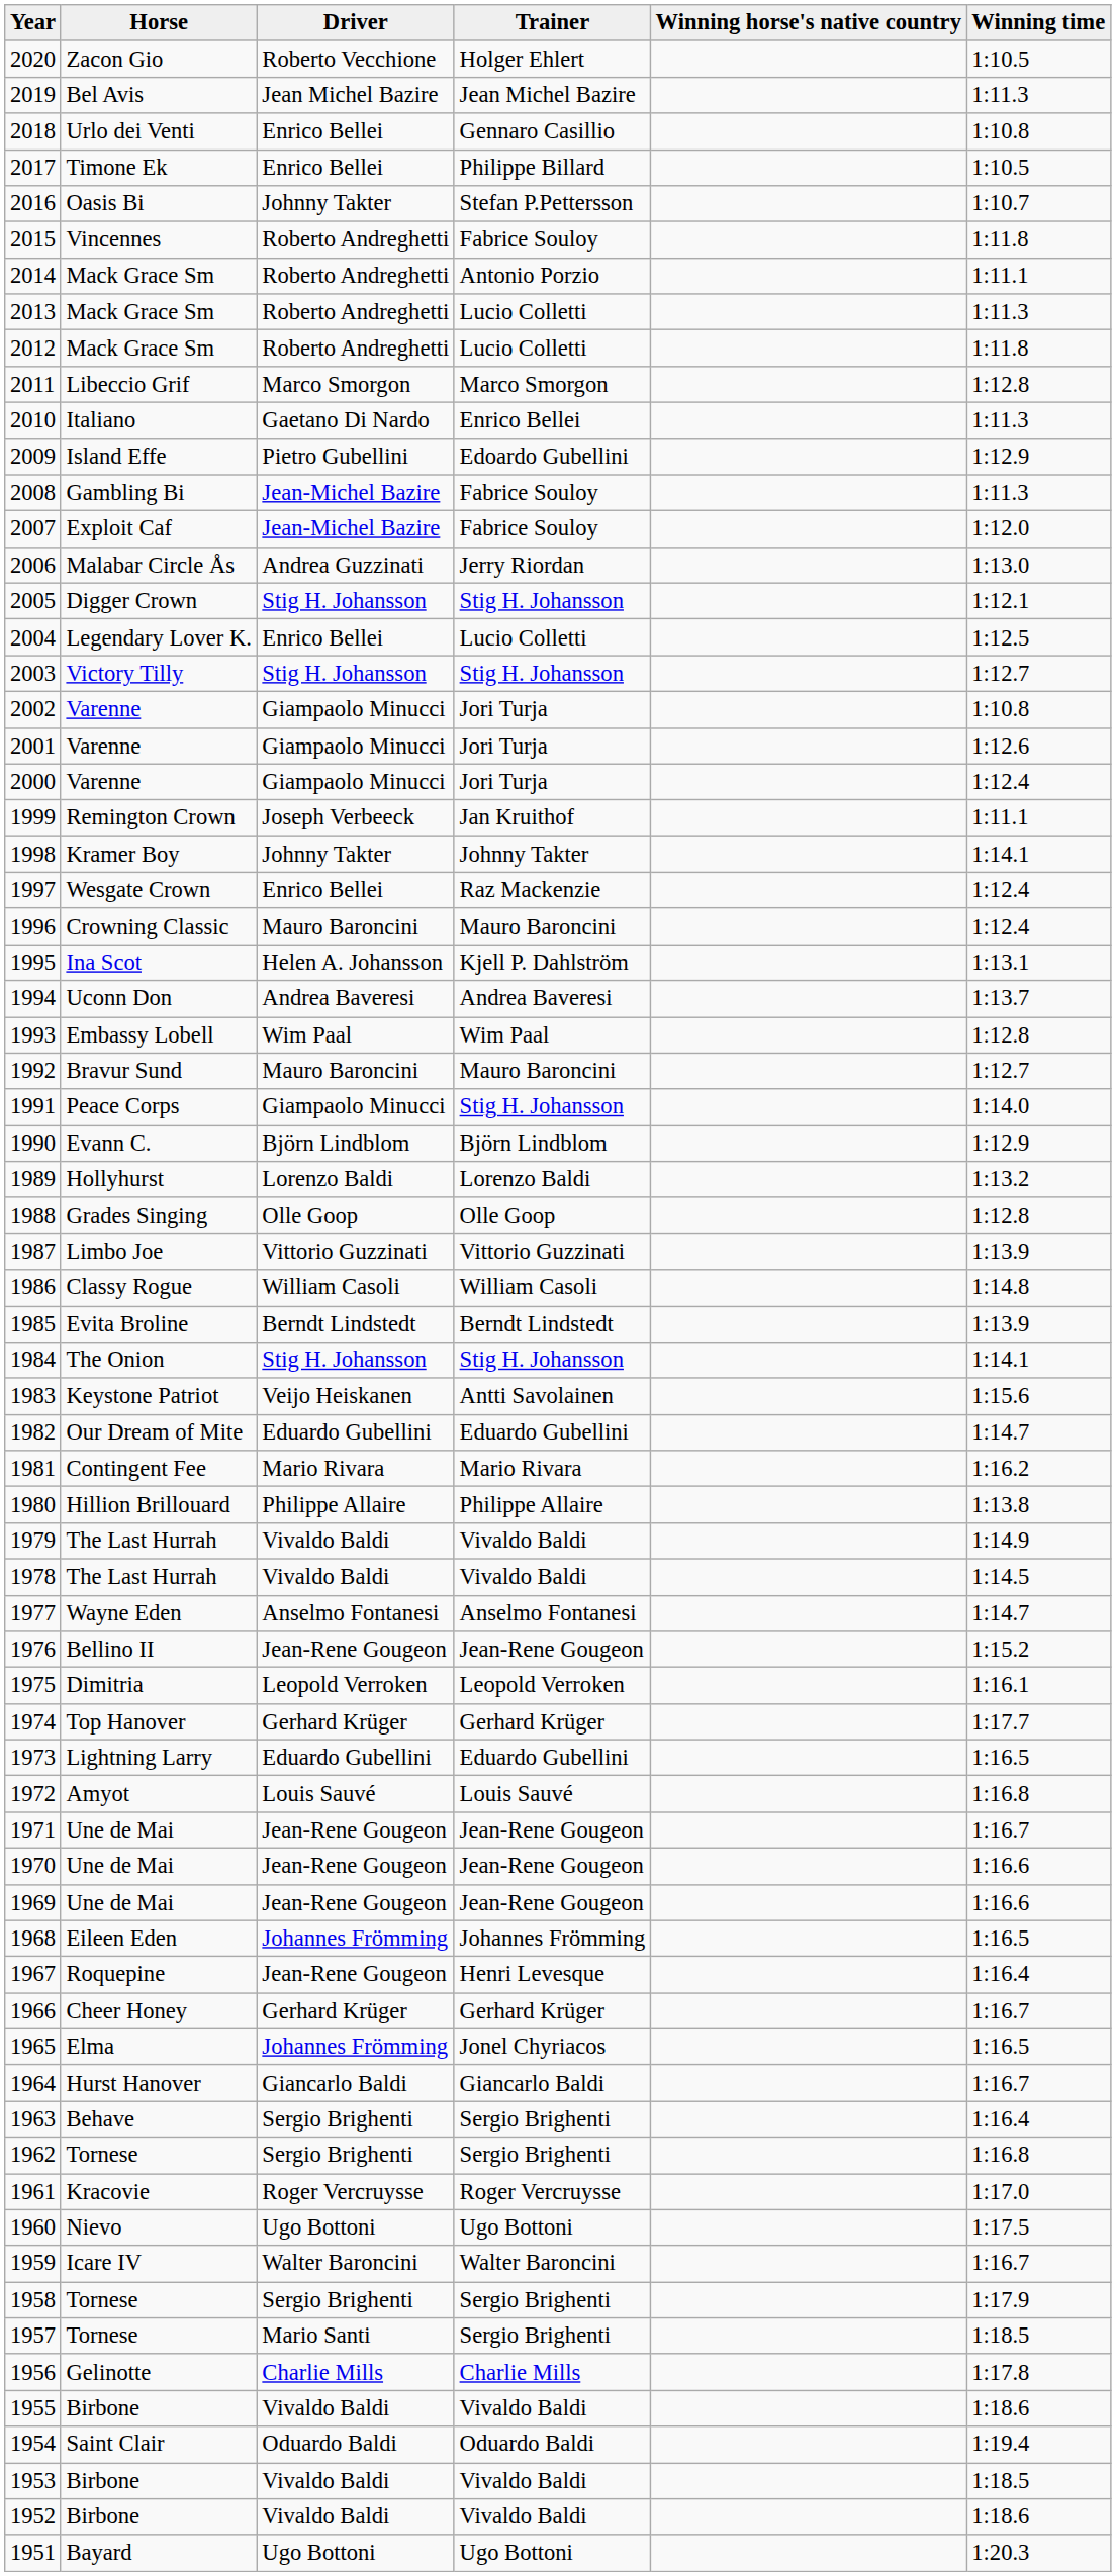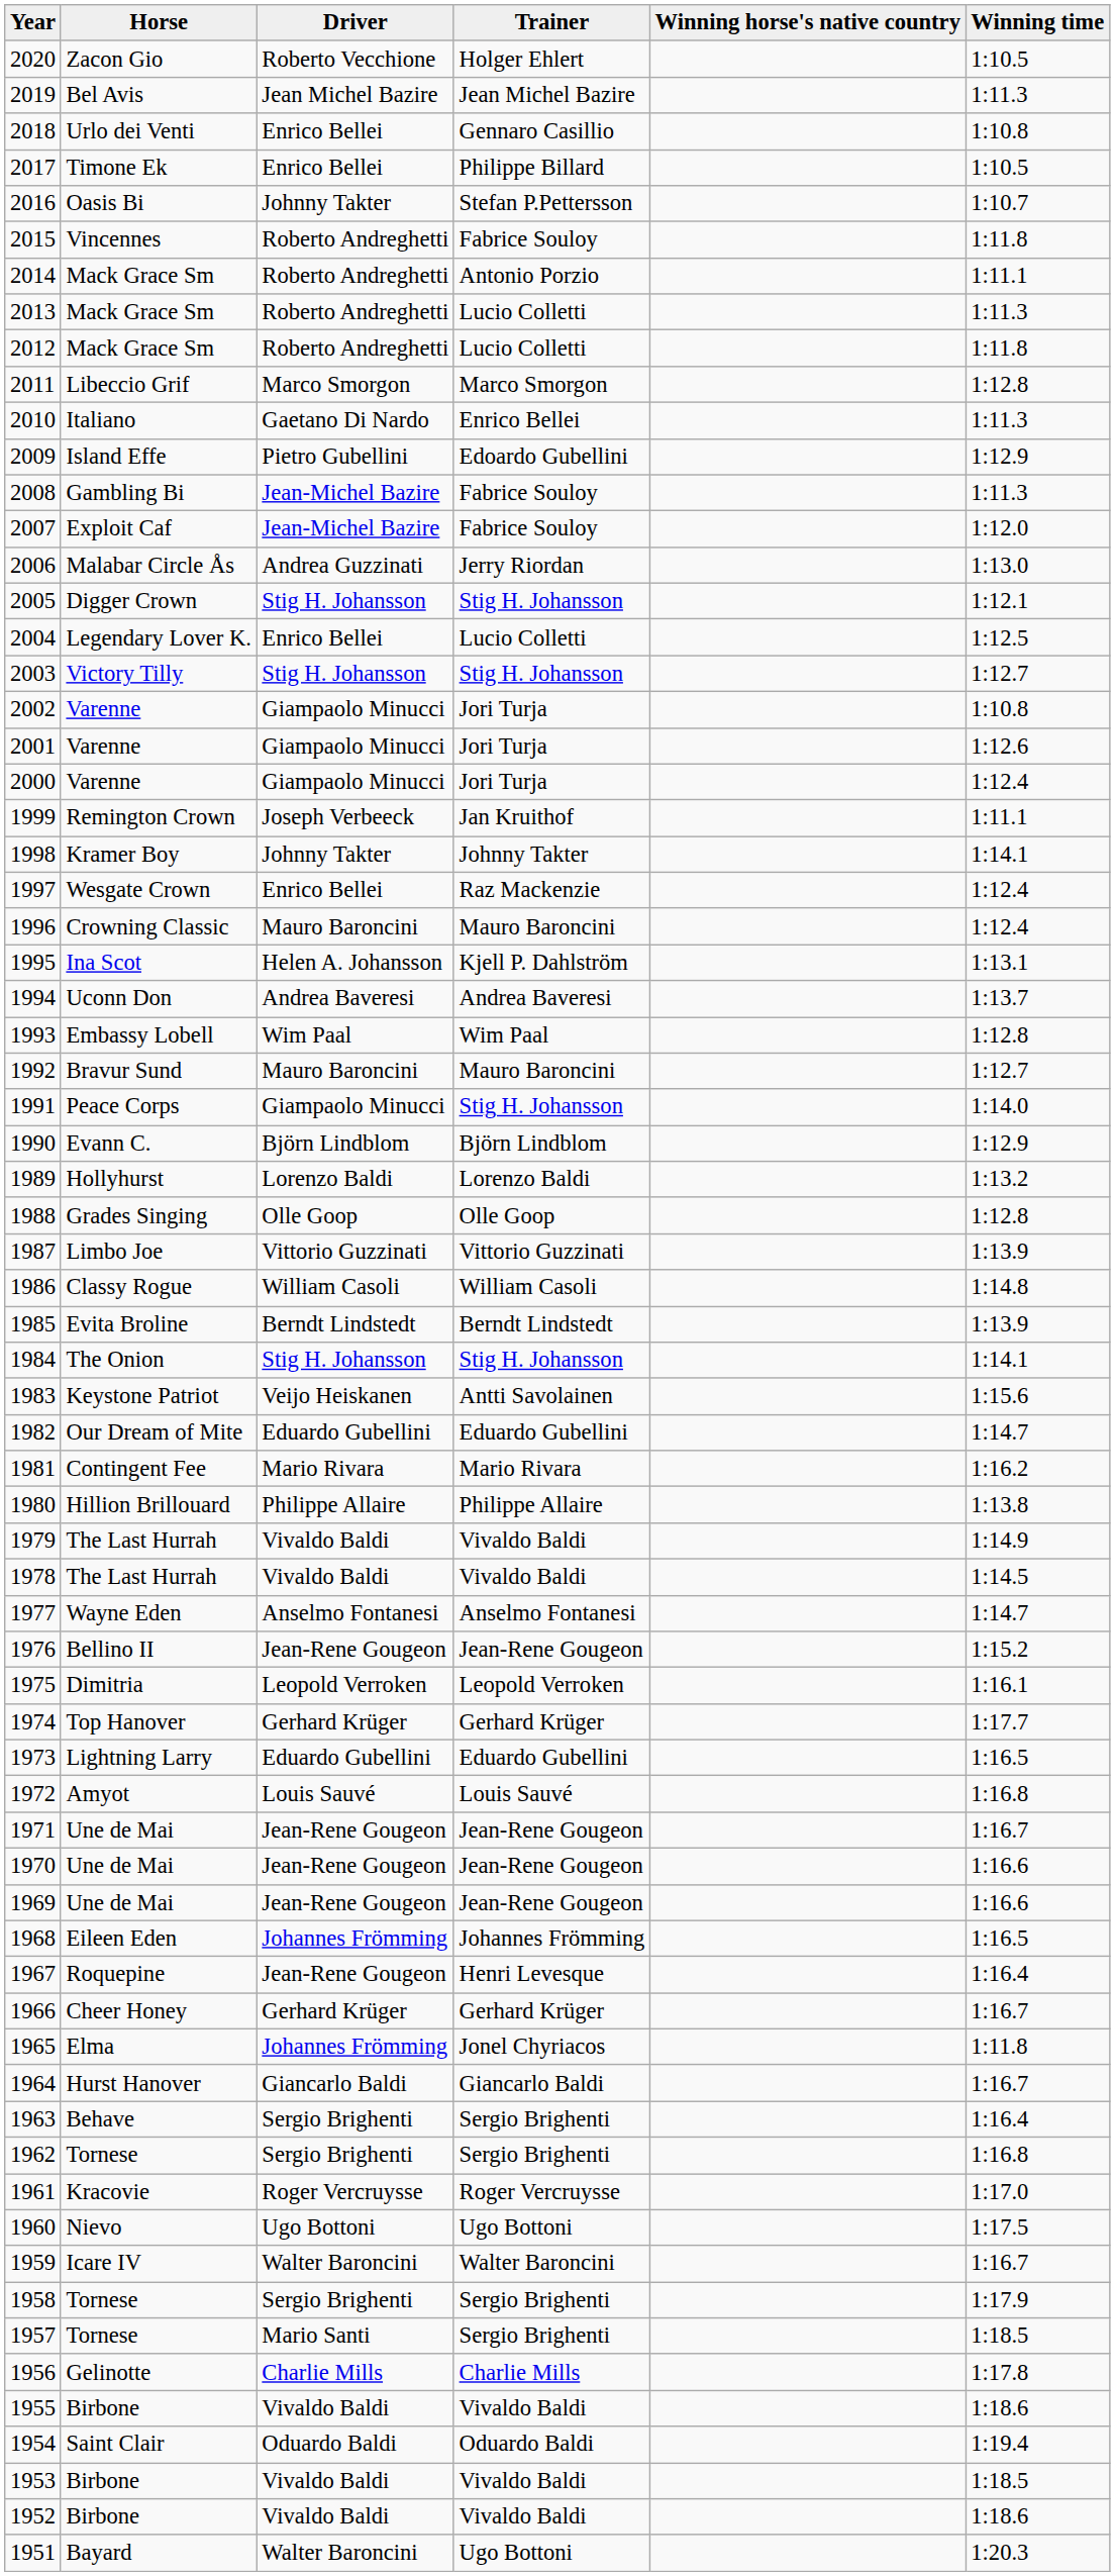 <table class="wikitable">
 <tr ---- align="center">
 <th align="left" style="background:#efefef;">Year</th>
 <th align="left" style="background:#efefef;">Horse</th>
 <th align="left" style="background:#efefef;">Driver</th>
 <th align="left" style="background:#efefef;">Trainer</th>
 <th align="left" style="background:#efefef;">Winning horse's native country</th>
 <th align="left" style="background:#efefef;">Winning time</th>
 </tr>
 <tr ---->
 <td>2020</td>
 <td>Zacon Gio</td>
 <td>Roberto Vecchione</td>
 <td>Holger Ehlert</td>
 <td></td>
 <td>1:10.5</td>
 </tr>
 <tr ---->
 <td>2019</td>
 <td>Bel Avis</td>
 <td>Jean Michel Bazire</td>
 <td>Jean Michel Bazire</td>
 <td></td>
 <td>1:11.3</td>
 </tr>
 <tr ---->
 <td>2018</td>
 <td>Urlo dei Venti</td>
 <td>Enrico Bellei</td>
 <td>Gennaro Casillio</td>
 <td></td>
 <td>1:10.8</td>
 </tr>
 <tr ---->
 <td>2017</td>
 <td>Timone Ek</td>
 <td>Enrico Bellei</td>
 <td>Philippe Billard</td>
 <td></td>
 <td>1:10.5</td>
 </tr>
 <tr ---->
 <td>2016</td>
 <td>Oasis Bi</td>
 <td>Johnny Takter</td>
 <td>Stefan P.Pettersson</td>
 <td></td>
 <td>1:10.7</td>
 </tr>
 <tr ---->
 <td>2015</td>
 <td>Vincennes</td>
 <td>Roberto Andreghetti</td>
 <td>Fabrice Souloy</td>
 <td></td>
 <td>1:11.8</td>
 </tr>
 <tr ---->
 <td>2014</td>
 <td>Mack Grace Sm</td>
 <td>Roberto Andreghetti</td>
 <td>Antonio Porzio</td>
 <td></td>
 <td>1:11.1</td>
 </tr>
 <tr ---->
 <td>2013</td>
 <td>Mack Grace Sm</td>
 <td>Roberto Andreghetti</td>
 <td>Lucio Colletti</td>
 <td></td>
 <td>1:11.3</td>
 </tr>
 <tr ---->
 <td>2012</td>
 <td>Mack Grace Sm</td>
 <td>Roberto Andreghetti</td>
 <td>Lucio Colletti</td>
 <td></td>
 <td>1:11.8</td>
 </tr>
 <tr ---->
 <td>2011</td>
 <td>Libeccio Grif</td>
 <td>Marco Smorgon</td>
 <td>Marco Smorgon</td>
 <td></td>
 <td>1:12.8</td>
 </tr>
 <tr ---->
 <td>2010</td>
 <td>Italiano</td>
 <td>Gaetano Di Nardo</td>
 <td>Enrico Bellei</td>
 <td></td>
 <td>1:11.3</td>
 </tr>
 <tr ---->
 <td>2009</td>
 <td>Island Effe</td>
 <td>Pietro Gubellini</td>
 <td>Edoardo Gubellini</td>
 <td></td>
 <td>1:12.9</td>
 </tr>
 <tr ---->
 <td>2008</td>
 <td>Gambling Bi</td>
 <td><a href='#'>Jean-Michel Bazire</a></td>
 <td>Fabrice Souloy</td>
 <td></td>
 <td>1:11.3</td>
 </tr>
 <tr ---->
 <td>2007</td>
 <td>Exploit Caf</td>
 <td><a href='#'>Jean-Michel Bazire</a></td>
 <td>Fabrice Souloy</td>
 <td></td>
 <td>1:12.0</td>
 </tr>
 <tr ---->
 <td>2006</td>
 <td>Malabar Circle Ås</td>
 <td>Andrea Guzzinati</td>
 <td>Jerry Riordan</td>
 <td></td>
 <td>1:13.0</td>
 </tr>
 <tr ---->
 <td>2005</td>
 <td>Digger Crown</td>
 <td><a href='#'>Stig H. Johansson</a></td>
 <td><a href='#'>Stig H. Johansson</a></td>
 <td></td>
 <td>1:12.1</td>
 </tr>
 <tr ---->
 <td>2004</td>
 <td>Legendary Lover K.</td>
 <td>Enrico Bellei</td>
 <td>Lucio Colletti</td>
 <td></td>
 <td>1:12.5</td>
 </tr>
 <tr ---->
 <td>2003</td>
 <td><a href='#'>Victory Tilly</a></td>
 <td><a href='#'>Stig H. Johansson</a></td>
 <td><a href='#'>Stig H. Johansson</a></td>
 <td></td>
 <td>1:12.7</td>
 </tr>
 <tr ---->
 <td>2002</td>
 <td><a href='#'>Varenne</a></td>
 <td>Giampaolo Minucci</td>
 <td>Jori Turja</td>
 <td></td>
 <td>1:10.8</td>
 </tr>
 <tr ---->
 <td>2001</td>
 <td>Varenne</td>
 <td>Giampaolo Minucci</td>
 <td>Jori Turja</td>
 <td></td>
 <td>1:12.6</td>
 </tr>
 <tr ---->
 <td>2000</td>
 <td>Varenne</td>
 <td>Giampaolo Minucci</td>
 <td>Jori Turja</td>
 <td></td>
 <td>1:12.4</td>
 </tr>
 <tr ---->
 <td>1999</td>
 <td>Remington Crown</td>
 <td>Joseph Verbeeck</td>
 <td>Jan Kruithof</td>
 <td></td>
 <td>1:11.1</td>
 </tr>
 <tr ---->
 <td>1998</td>
 <td>Kramer Boy</td>
 <td>Johnny Takter</td>
 <td>Johnny Takter</td>
 <td></td>
 <td>1:14.1</td>
 </tr>
 <tr ---->
 <td>1997</td>
 <td>Wesgate Crown</td>
 <td>Enrico Bellei</td>
 <td>Raz Mackenzie</td>
 <td></td>
 <td>1:12.4</td>
 </tr>
 <tr ---->
 <td>1996</td>
 <td>Crowning Classic</td>
 <td>Mauro Baroncini</td>
 <td>Mauro Baroncini</td>
 <td></td>
 <td>1:12.4</td>
 </tr>
 <tr ---->
 <td>1995</td>
 <td><a href='#'>Ina Scot</a></td>
 <td>Helen A. Johansson</td>
 <td>Kjell P. Dahlström</td>
 <td></td>
 <td>1:13.1</td>
 </tr>
 <tr ---->
 <td>1994</td>
 <td>Uconn Don</td>
 <td>Andrea Baveresi</td>
 <td>Andrea Baveresi</td>
 <td></td>
 <td>1:13.7</td>
 </tr>
 <tr ---->
 <td>1993</td>
 <td>Embassy Lobell</td>
 <td>Wim Paal</td>
 <td>Wim Paal</td>
 <td></td>
 <td>1:12.8</td>
 </tr>
 <tr ---->
 <td>1992</td>
 <td>Bravur Sund</td>
 <td>Mauro Baroncini</td>
 <td>Mauro Baroncini</td>
 <td></td>
 <td>1:12.7</td>
 </tr>
 <tr ---->
 <td>1991</td>
 <td>Peace Corps</td>
 <td>Giampaolo Minucci</td>
 <td><a href='#'>Stig H. Johansson</a></td>
 <td></td>
 <td>1:14.0</td>
 </tr>
 <tr ---->
 <td>1990</td>
 <td>Evann C.</td>
 <td>Björn Lindblom</td>
 <td>Björn Lindblom</td>
 <td></td>
 <td>1:12.9</td>
 </tr>
 <tr ---->
 <td>1989</td>
 <td>Hollyhurst</td>
 <td>Lorenzo Baldi</td>
 <td>Lorenzo Baldi</td>
 <td></td>
 <td>1:13.2</td>
 </tr>
 <tr ---->
 <td>1988</td>
 <td>Grades Singing</td>
 <td>Olle Goop</td>
 <td>Olle Goop</td>
 <td></td>
 <td>1:12.8</td>
 </tr>
 <tr ---->
 <td>1987</td>
 <td>Limbo Joe</td>
 <td>Vittorio Guzzinati</td>
 <td>Vittorio Guzzinati</td>
 <td></td>
 <td>1:13.9</td>
 </tr>
 <tr ---->
 <td>1986</td>
 <td>Classy Rogue</td>
 <td>William Casoli</td>
 <td>William Casoli</td>
 <td></td>
 <td>1:14.8</td>
 </tr>
 <tr ---->
 <td>1985</td>
 <td>Evita Broline</td>
 <td>Berndt Lindstedt</td>
 <td>Berndt Lindstedt</td>
 <td></td>
 <td>1:13.9</td>
 </tr>
 <tr ---->
 <td>1984</td>
 <td>The Onion</td>
 <td><a href='#'>Stig H. Johansson</a></td>
 <td><a href='#'>Stig H. Johansson</a></td>
 <td></td>
 <td>1:14.1</td>
 </tr>
 <tr ---->
 <td>1983</td>
 <td>Keystone Patriot</td>
 <td>Veijo Heiskanen</td>
 <td>Antti Savolainen</td>
 <td></td>
 <td>1:15.6</td>
 </tr>
 <tr ---->
 <td>1982</td>
 <td>Our Dream of Mite</td>
 <td>Eduardo Gubellini</td>
 <td>Eduardo Gubellini</td>
 <td></td>
 <td>1:14.7</td>
 </tr>
 <tr ---->
 <td>1981</td>
 <td>Contingent Fee</td>
 <td>Mario Rivara</td>
 <td>Mario Rivara</td>
 <td></td>
 <td>1:16.2</td>
 </tr>
 <tr ---->
 <td>1980</td>
 <td>Hillion Brillouard</td>
 <td>Philippe Allaire</td>
 <td>Philippe Allaire</td>
 <td></td>
 <td>1:13.8</td>
 </tr>
 <tr ---->
 <td>1979</td>
 <td>The Last Hurrah</td>
 <td>Vivaldo Baldi</td>
 <td>Vivaldo Baldi</td>
 <td></td>
 <td>1:14.9</td>
 </tr>
 <tr ---->
 <td>1978</td>
 <td>The Last Hurrah</td>
 <td>Vivaldo Baldi</td>
 <td>Vivaldo Baldi</td>
 <td></td>
 <td>1:14.5</td>
 </tr>
 <tr ---->
 <td>1977</td>
 <td>Wayne Eden</td>
 <td>Anselmo Fontanesi</td>
 <td>Anselmo Fontanesi</td>
 <td></td>
 <td>1:14.7</td>
 </tr>
 <tr ---->
 <td>1976</td>
 <td>Bellino II</td>
 <td>Jean-Rene Gougeon</td>
 <td>Jean-Rene Gougeon</td>
 <td></td>
 <td>1:15.2</td>
 </tr>
 <tr ---->
 <td>1975</td>
 <td>Dimitria</td>
 <td>Leopold Verroken</td>
 <td>Leopold Verroken</td>
 <td></td>
 <td>1:16.1</td>
 </tr>
 <tr ---->
 <td>1974</td>
 <td>Top Hanover</td>
 <td>Gerhard Krüger</td>
 <td>Gerhard Krüger</td>
 <td></td>
 <td>1:17.7</td>
 </tr>
 <tr ---->
 <td>1973</td>
 <td>Lightning Larry</td>
 <td>Eduardo Gubellini</td>
 <td>Eduardo Gubellini</td>
 <td></td>
 <td>1:16.5</td>
 </tr>
 <tr ---->
 <td>1972</td>
 <td>Amyot</td>
 <td>Louis Sauvé</td>
 <td>Louis Sauvé</td>
 <td></td>
 <td>1:16.8</td>
 </tr>
 <tr ---->
 <td>1971</td>
 <td>Une de Mai</td>
 <td>Jean-Rene Gougeon</td>
 <td>Jean-Rene Gougeon</td>
 <td></td>
 <td>1:16.7</td>
 </tr>
 <tr ---->
 <td>1970</td>
 <td>Une de Mai</td>
 <td>Jean-Rene Gougeon</td>
 <td>Jean-Rene Gougeon</td>
 <td></td>
 <td>1:16.6</td>
 </tr>
 <tr ---->
 <td>1969</td>
 <td>Une de Mai</td>
 <td>Jean-Rene Gougeon</td>
 <td>Jean-Rene Gougeon</td>
 <td></td>
 <td>1:16.6</td>
 </tr>
 <tr ---->
 <td>1968</td>
 <td>Eileen Eden</td>
 <td><a href='#'>Johannes Frömming</a></td>
 <td>Johannes Frömming</td>
 <td></td>
 <td>1:16.5</td>
 </tr>
 <tr ---->
 <td>1967</td>
 <td>Roquepine</td>
 <td>Jean-Rene Gougeon</td>
 <td>Henri Levesque</td>
 <td></td>
 <td>1:16.4</td>
 </tr>
 <tr ---->
 <td>1966</td>
 <td>Cheer Honey</td>
 <td>Gerhard Krüger</td>
 <td>Gerhard Krüger</td>
 <td></td>
 <td>1:16.7</td>
 </tr>
 <tr ---->
 <td>1965</td>
 <td>Elma</td>
 <td><a href='#'>Johannes Frömming</a></td>
 <td>Jonel Chyriacos</td>
 <td></td>
-<td>1:16.5</td>
+<td>1:11.8</td>
 </tr>
 <tr ---->
 <td>1964</td>
 <td>Hurst Hanover</td>
 <td>Giancarlo Baldi</td>
 <td>Giancarlo Baldi</td>
 <td></td>
 <td>1:16.7</td>
 </tr>
 <tr ---->
 <td>1963</td>
 <td>Behave</td>
 <td>Sergio Brighenti</td>
 <td>Sergio Brighenti</td>
 <td></td>
 <td>1:16.4</td>
 </tr>
 <tr ---->
 <td>1962</td>
 <td>Tornese</td>
 <td>Sergio Brighenti</td>
 <td>Sergio Brighenti</td>
 <td></td>
 <td>1:16.8</td>
 </tr>
 <tr ---->
 <td>1961</td>
 <td>Kracovie</td>
 <td>Roger Vercruysse</td>
 <td>Roger Vercruysse</td>
 <td></td>
 <td>1:17.0</td>
 </tr>
 <tr ---->
 <td>1960</td>
 <td>Nievo</td>
 <td>Ugo Bottoni</td>
 <td>Ugo Bottoni</td>
 <td></td>
 <td>1:17.5</td>
 </tr>
 <tr ---->
 <td>1959</td>
 <td>Icare IV</td>
 <td>Walter Baroncini</td>
 <td>Walter Baroncini</td>
 <td></td>
 <td>1:16.7</td>
 </tr>
 <tr ---->
 <td>1958</td>
 <td>Tornese</td>
 <td>Sergio Brighenti</td>
 <td>Sergio Brighenti</td>
 <td></td>
 <td>1:17.9</td>
 </tr>
 <tr ---->
 <td>1957</td>
 <td>Tornese</td>
 <td>Mario Santi</td>
 <td>Sergio Brighenti</td>
 <td></td>
 <td>1:18.5</td>
 </tr>
 <tr ---->
 <td>1956</td>
 <td>Gelinotte</td>
 <td><a href='#'>Charlie Mills</a></td>
 <td><a href='#'>Charlie Mills</a></td>
 <td></td>
 <td>1:17.8</td>
 </tr>
 <tr ---->
 <td>1955</td>
 <td>Birbone</td>
 <td>Vivaldo Baldi</td>
 <td>Vivaldo Baldi</td>
 <td></td>
 <td>1:18.6</td>
 </tr>
 <tr ---->
 <td>1954</td>
 <td>Saint Clair</td>
 <td>Oduardo Baldi</td>
 <td>Oduardo Baldi</td>
 <td></td>
 <td>1:19.4</td>
 </tr>
 <tr ---->
 <td>1953</td>
 <td>Birbone</td>
 <td>Vivaldo Baldi</td>
 <td>Vivaldo Baldi</td>
 <td></td>
 <td>1:18.5</td>
 </tr>
 <tr ---->
 <td>1952</td>
 <td>Birbone</td>
 <td>Vivaldo Baldi</td>
 <td>Vivaldo Baldi</td>
 <td></td>
 <td>1:18.6</td>
 </tr>
 <tr ---->
 <td>1951</td>
 <td>Bayard</td>
-<td>Ugo Bottoni</td>
+<td>Walter Baroncini</td>
 <td>Ugo Bottoni</td>
 <td></td>
 <td>1:20.3</td>
 </tr>
 </table>
